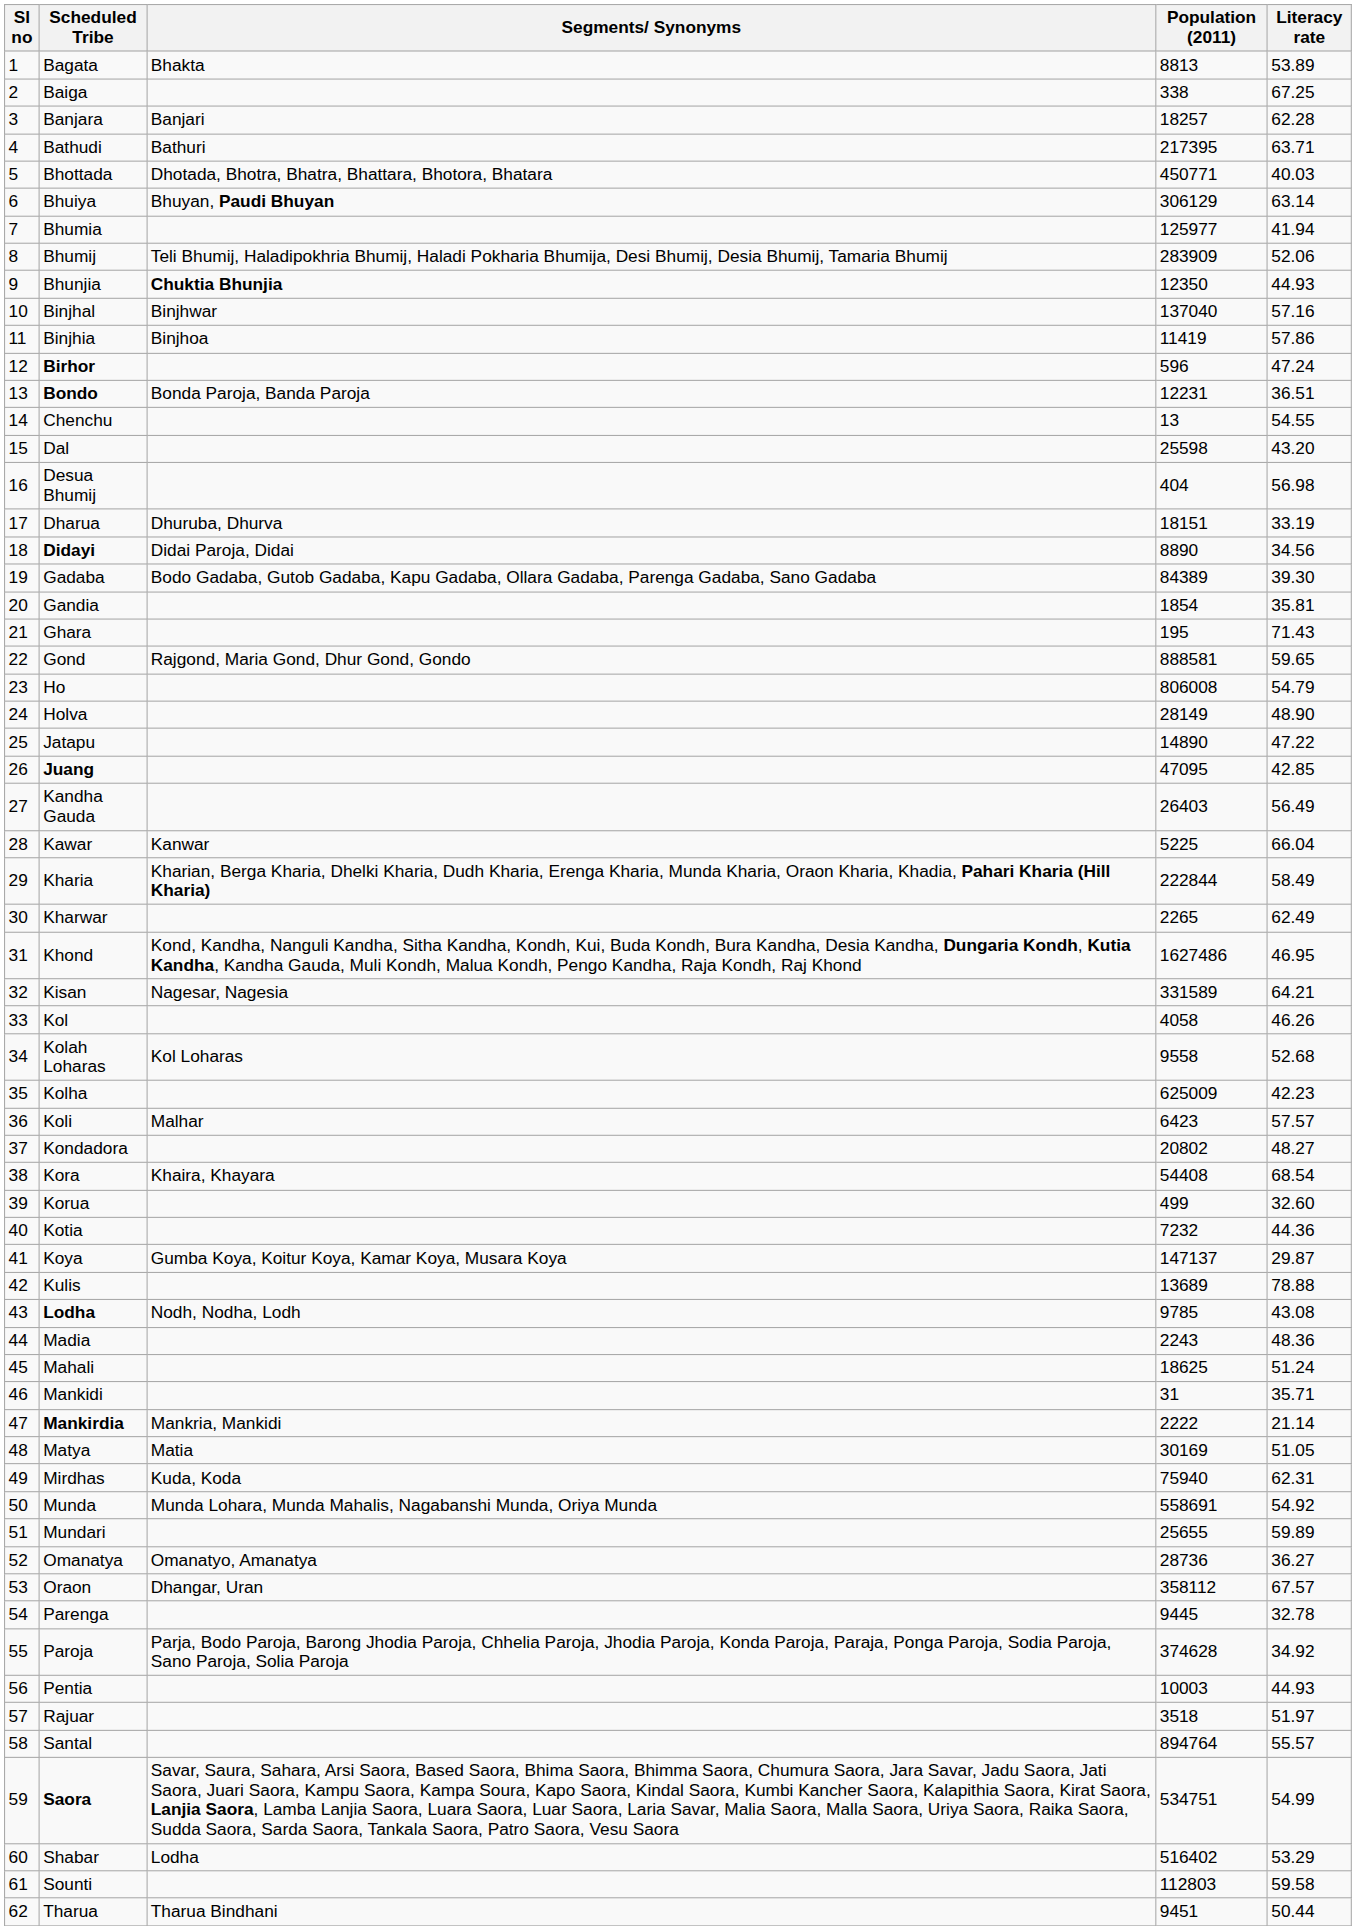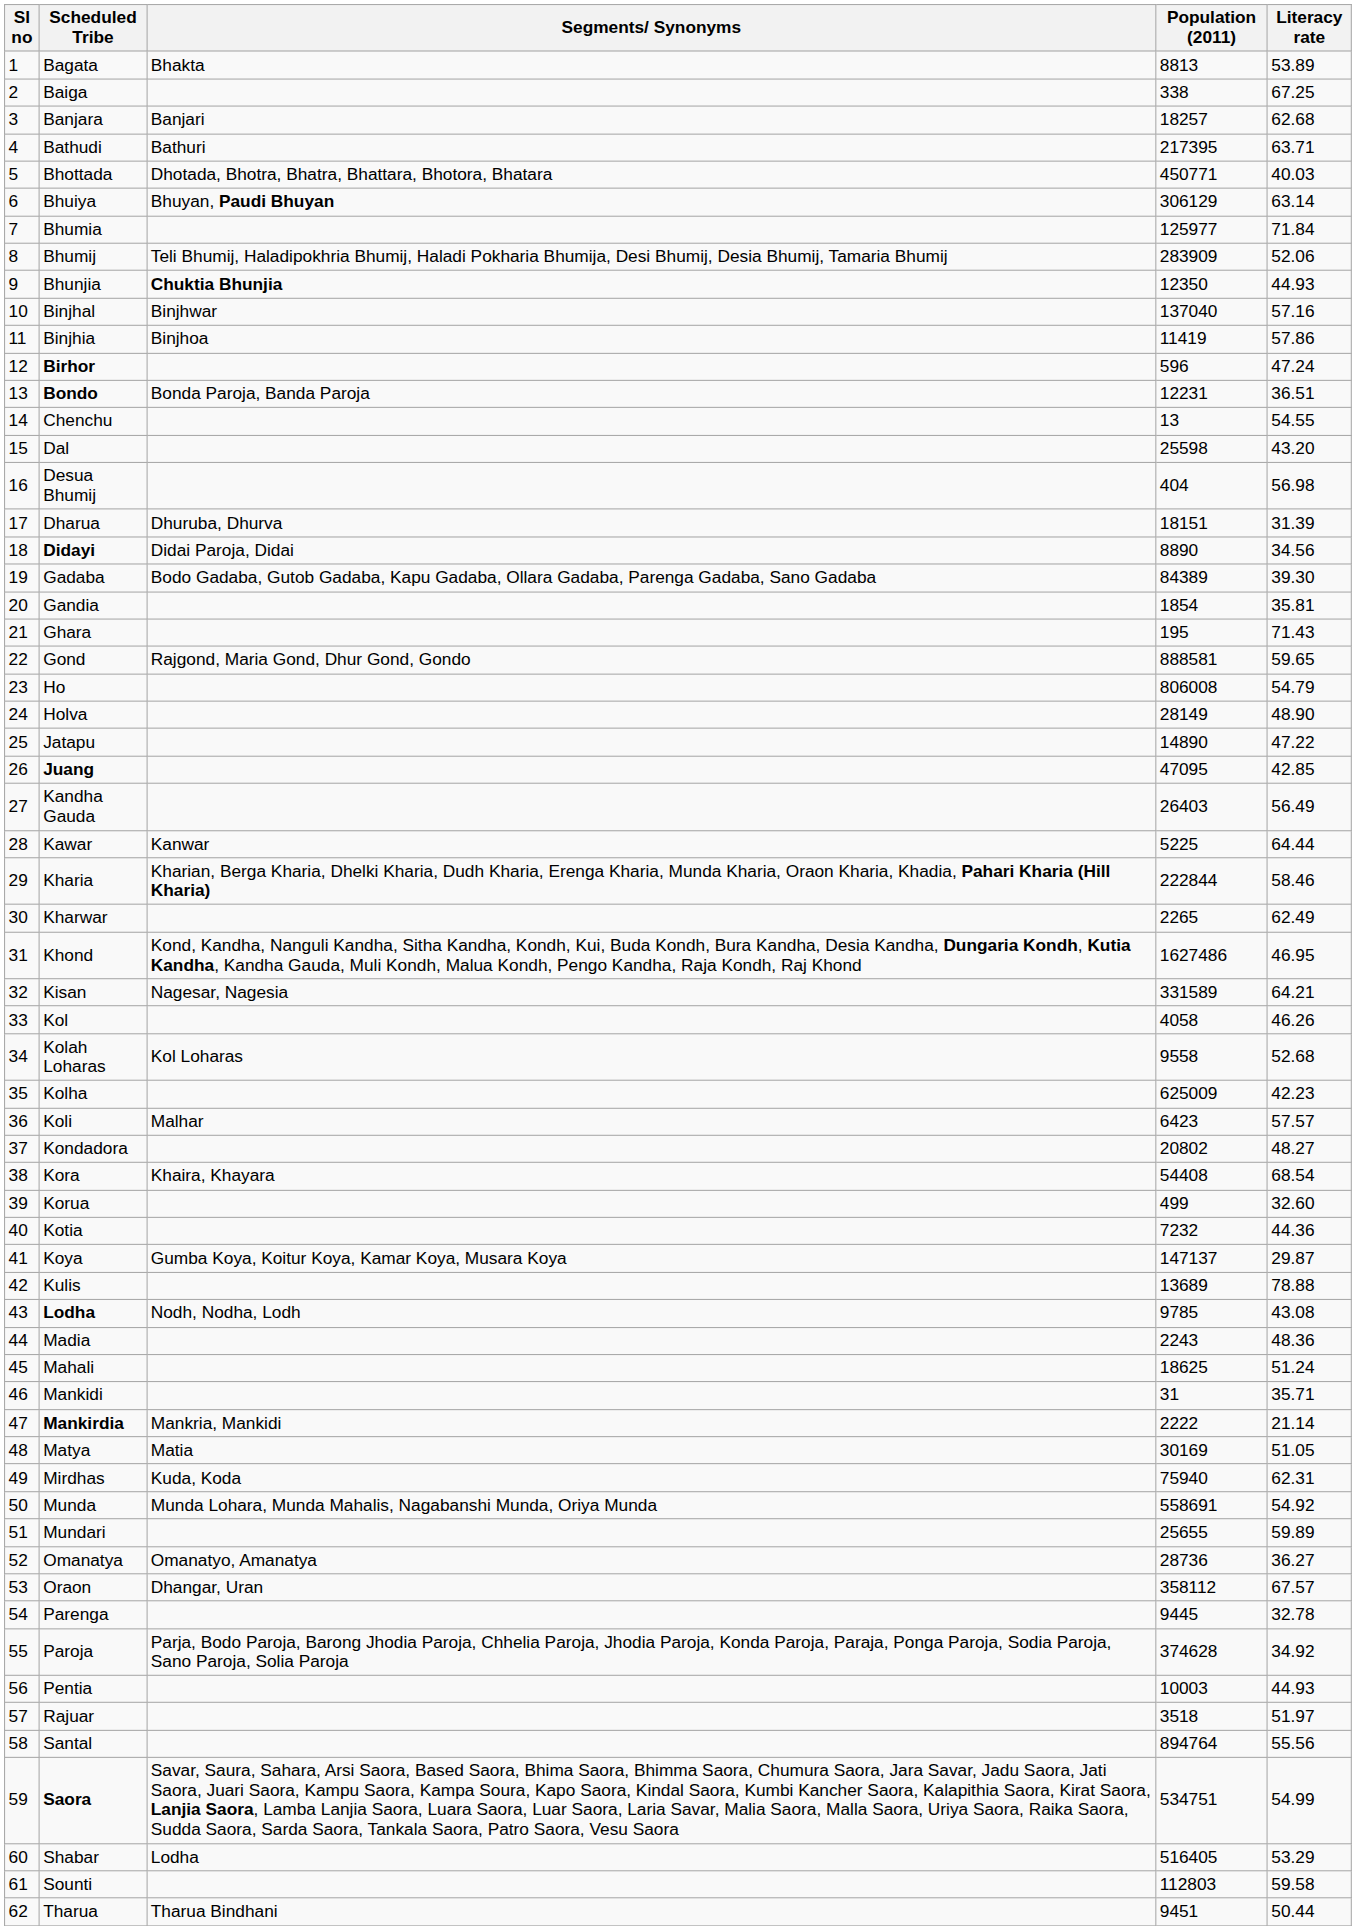 <table class="wikitable sortable">
 <tr>
 <th>Sl no</th>
 <th>Scheduled Tribe</th>
 <th>Segments/ Synonyms</th>
 <th>Population (2011)</th>
 <th>Literacy rate</th>
 </tr>
 <tr>
 <td>1</td>
 <td>Bagata</td>
 <td>Bhakta</td>
 <td>8813</td>
 <td>53.89</td>
 </tr>
 <tr>
 <td>2</td>
 <td>Baiga</td>
 <td></td>
 <td>338</td>
 <td>67.25</td>
 </tr>
 <tr>
 <td>3</td>
 <td>Banjara</td>
 <td>Banjari</td>
 <td>18257</td>
-<td>62.28</td>
+<td>62.68</td>
 </tr>
 <tr>
 <td>4</td>
 <td>Bathudi</td>
 <td>Bathuri</td>
 <td>217395</td>
 <td>63.71</td>
 </tr>
 <tr>
 <td>5</td>
 <td>Bhottada</td>
 <td>Dhotada, Bhotra, Bhatra, Bhattara, Bhotora, Bhatara</td>
 <td>450771</td>
 <td>40.03</td>
 </tr>
 <tr>
 <td>6</td>
 <td>Bhuiya</td>
 <td>Bhuyan, <strong>Paudi Bhuyan</strong></td>
 <td>306129</td>
 <td>63.14</td>
 </tr>
 <tr>
 <td>7</td>
 <td>Bhumia</td>
 <td></td>
 <td>125977</td>
-<td>41.94</td>
+<td>71.84</td>
 </tr>
 <tr>
 <td>8</td>
 <td>Bhumij</td>
 <td>Teli Bhumij, Haladipokhria Bhumij, Haladi Pokharia Bhumija, Desi Bhumij, Desia Bhumij, Tamaria Bhumij</td>
 <td>283909</td>
 <td>52.06</td>
 </tr>
 <tr>
 <td>9</td>
 <td>Bhunjia</td>
 <td><strong>Chuktia Bhunjia</strong></td>
 <td>12350</td>
 <td>44.93</td>
 </tr>
 <tr>
 <td>10</td>
 <td>Binjhal</td>
 <td>Binjhwar</td>
 <td>137040</td>
 <td>57.16</td>
 </tr>
 <tr>
 <td>11</td>
 <td>Binjhia</td>
 <td>Binjhoa</td>
 <td>11419</td>
 <td>57.86</td>
 </tr>
 <tr>
 <td>12</td>
 <td><strong>Birhor</strong></td>
 <td></td>
 <td>596</td>
 <td>47.24</td>
 </tr>
 <tr>
 <td>13</td>
 <td><strong>Bondo</strong></td>
 <td>Bonda Paroja, Banda Paroja</td>
 <td>12231</td>
 <td>36.51</td>
 </tr>
 <tr>
 <td>14</td>
 <td>Chenchu</td>
 <td></td>
 <td>13</td>
 <td>54.55</td>
 </tr>
 <tr>
 <td>15</td>
 <td>Dal</td>
 <td></td>
 <td>25598</td>
 <td>43.20</td>
 </tr>
 <tr>
 <td>16</td>
 <td>Desua Bhumij</td>
 <td></td>
 <td>404</td>
 <td>56.98</td>
 </tr>
 <tr>
 <td>17</td>
 <td>Dharua</td>
 <td>Dhuruba, Dhurva</td>
 <td>18151</td>
-<td>33.19</td>
+<td>31.39</td>
 </tr>
 <tr>
 <td>18</td>
 <td><strong>Didayi</strong></td>
 <td>Didai Paroja, Didai</td>
 <td>8890</td>
 <td>34.56</td>
 </tr>
 <tr>
 <td>19</td>
 <td>Gadaba</td>
 <td>Bodo Gadaba, Gutob Gadaba, Kapu Gadaba, Ollara Gadaba, Parenga Gadaba, Sano Gadaba</td>
 <td>84389</td>
 <td>39.30</td>
 </tr>
 <tr>
 <td>20</td>
 <td>Gandia</td>
 <td></td>
 <td>1854</td>
 <td>35.81</td>
 </tr>
 <tr>
 <td>21</td>
 <td>Ghara</td>
 <td></td>
 <td>195</td>
 <td>71.43</td>
 </tr>
 <tr>
 <td>22</td>
 <td>Gond</td>
 <td>Rajgond, Maria Gond, Dhur Gond, Gondo</td>
 <td>888581</td>
 <td>59.65</td>
 </tr>
 <tr>
 <td>23</td>
 <td>Ho</td>
 <td></td>
 <td>806008</td>
 <td>54.79</td>
 </tr>
 <tr>
 <td>24</td>
 <td>Holva</td>
 <td></td>
 <td>28149</td>
 <td>48.90</td>
 </tr>
 <tr>
 <td>25</td>
 <td>Jatapu</td>
 <td></td>
 <td>14890</td>
 <td>47.22</td>
 </tr>
 <tr>
 <td>26</td>
 <td><strong>Juang</strong></td>
 <td></td>
 <td>47095</td>
 <td>42.85</td>
 </tr>
 <tr>
 <td>27</td>
 <td>Kandha Gauda</td>
 <td></td>
 <td>26403</td>
 <td>56.49</td>
 </tr>
 <tr>
 <td>28</td>
 <td>Kawar</td>
 <td>Kanwar</td>
 <td>5225</td>
-<td>66.04</td>
+<td>64.44</td>
 </tr>
 <tr>
 <td>29</td>
 <td>Kharia</td>
 <td>Kharian, Berga Kharia, Dhelki Kharia, Dudh Kharia, Erenga Kharia, Munda Kharia, Oraon Kharia, Khadia, <strong>Pahari Kharia (Hill Kharia)</strong></td>
 <td>222844</td>
-<td>58.49</td>
+<td>58.46</td>
 </tr>
 <tr>
 <td>30</td>
 <td>Kharwar</td>
 <td></td>
 <td>2265</td>
 <td>62.49</td>
 </tr>
 <tr>
 <td>31</td>
 <td>Khond</td>
 <td>Kond, Kandha, Nanguli Kandha, Sitha Kandha, Kondh, Kui, Buda Kondh, Bura Kandha, Desia Kandha, <strong>Dungaria Kondh</strong>,  <strong>Kutia Kandha</strong>,  Kandha Gauda,   Muli Kondh, Malua Kondh,  Pengo Kandha,  Raja Kondh,  Raj Khond</td>
 <td>1627486</td>
 <td>46.95</td>
 </tr>
 <tr>
 <td>32</td>
 <td>Kisan</td>
 <td>Nagesar, Nagesia</td>
 <td>331589</td>
 <td>64.21</td>
 </tr>
 <tr>
 <td>33</td>
 <td>Kol</td>
 <td></td>
 <td>4058</td>
 <td>46.26</td>
 </tr>
 <tr>
 <td>34</td>
 <td>Kolah Loharas</td>
 <td>Kol Loharas</td>
 <td>9558</td>
 <td>52.68</td>
 </tr>
 <tr>
 <td>35</td>
 <td>Kolha</td>
 <td></td>
 <td>625009</td>
 <td>42.23</td>
 </tr>
 <tr>
 <td>36</td>
 <td>Koli</td>
 <td>Malhar</td>
 <td>6423</td>
 <td>57.57</td>
 </tr>
 <tr>
 <td>37</td>
 <td>Kondadora</td>
 <td></td>
 <td>20802</td>
 <td>48.27</td>
 </tr>
 <tr>
 <td>38</td>
 <td>Kora</td>
 <td>Khaira, Khayara</td>
 <td>54408</td>
 <td>68.54</td>
 </tr>
 <tr>
 <td>39</td>
 <td>Korua</td>
 <td></td>
 <td>499</td>
 <td>32.60</td>
 </tr>
 <tr>
 <td>40</td>
 <td>Kotia</td>
 <td></td>
 <td>7232</td>
 <td>44.36</td>
 </tr>
 <tr>
 <td>41</td>
 <td>Koya</td>
 <td>Gumba Koya, Koitur Koya, Kamar Koya, Musara Koya</td>
 <td>147137</td>
 <td>29.87</td>
 </tr>
 <tr>
 <td>42</td>
 <td>Kulis</td>
 <td></td>
 <td>13689</td>
 <td>78.88</td>
 </tr>
 <tr>
 <td>43</td>
 <td><strong>Lodha</strong></td>
 <td>Nodh, Nodha, Lodh</td>
 <td>9785</td>
 <td>43.08</td>
 </tr>
 <tr>
 <td>44</td>
 <td>Madia</td>
 <td></td>
 <td>2243</td>
 <td>48.36</td>
 </tr>
 <tr>
 <td>45</td>
 <td>Mahali</td>
 <td></td>
 <td>18625</td>
 <td>51.24</td>
 </tr>
 <tr>
 <td>46</td>
 <td>Mankidi</td>
 <td></td>
 <td>31</td>
 <td>35.71</td>
 </tr>
 <tr>
 <td>47</td>
 <td><strong>Mankirdia</strong></td>
 <td>Mankria, Mankidi</td>
 <td>2222</td>
 <td>21.14</td>
 </tr>
 <tr>
 <td>48</td>
 <td>Matya</td>
 <td>Matia</td>
 <td>30169</td>
 <td>51.05</td>
 </tr>
 <tr>
 <td>49</td>
 <td>Mirdhas</td>
 <td>Kuda, Koda</td>
 <td>75940</td>
 <td>62.31</td>
 </tr>
 <tr>
 <td>50</td>
 <td>Munda</td>
 <td>Munda Lohara, Munda Mahalis, Nagabanshi Munda, Oriya Munda</td>
 <td>558691</td>
 <td>54.92</td>
 </tr>
 <tr>
 <td>51</td>
 <td>Mundari</td>
 <td></td>
 <td>25655</td>
 <td>59.89</td>
 </tr>
 <tr>
 <td>52</td>
 <td>Omanatya</td>
 <td>Omanatyo, Amanatya</td>
 <td>28736</td>
 <td>36.27</td>
 </tr>
 <tr>
 <td>53</td>
 <td>Oraon</td>
 <td>Dhangar, Uran</td>
 <td>358112</td>
 <td>67.57</td>
 </tr>
 <tr>
 <td>54</td>
 <td>Parenga</td>
 <td></td>
 <td>9445</td>
 <td>32.78</td>
 </tr>
 <tr>
 <td>55</td>
 <td>Paroja</td>
 <td>Parja, Bodo Paroja, Barong Jhodia Paroja, Chhelia Paroja, Jhodia Paroja, Konda Paroja, Paraja, Ponga Paroja, Sodia Paroja, Sano Paroja, Solia Paroja</td>
 <td>374628</td>
 <td>34.92</td>
 </tr>
 <tr>
 <td>56</td>
 <td>Pentia</td>
 <td></td>
 <td>10003</td>
 <td>44.93</td>
 </tr>
 <tr>
 <td>57</td>
 <td>Rajuar</td>
 <td></td>
 <td>3518</td>
 <td>51.97</td>
 </tr>
 <tr>
 <td>58</td>
 <td>Santal</td>
 <td></td>
 <td>894764</td>
-<td>55.57</td>
+<td>55.56</td>
 </tr>
 <tr>
 <td>59</td>
 <td><strong>Saora</strong></td>
 <td>Savar, Saura, Sahara, Arsi Saora, Based Saora, Bhima Saora, Bhimma Saora,  Chumura Saora,  Jara Savar,  Jadu Saora, Jati Saora,  Juari Saora, Kampu Saora, Kampa Soura, Kapo Saora, Kindal Saora,   Kumbi Kancher Saora, Kalapithia Saora, Kirat Saora, <strong>Lanjia Saora</strong>,   Lamba Lanjia Saora, Luara Saora, Luar Saora, Laria Savar, Malia Saora,  Malla Saora, Uriya Saora,  Raika Saora, Sudda Saora, Sarda Saora,   Tankala Saora, Patro Saora, Vesu Saora</td>
 <td>534751</td>
 <td>54.99</td>
 </tr>
 <tr>
 <td>60</td>
 <td>Shabar</td>
 <td>Lodha <br></td>
-<td>516402</td>
+<td>516405</td>
 <td>53.29</td>
 </tr>
 <tr>
 <td>61</td>
 <td>Sounti</td>
 <td></td>
 <td>112803</td>
 <td>59.58</td>
 </tr>
 <tr>
 <td>62</td>
 <td>Tharua</td>
 <td>Tharua Bindhani</td>
 <td>9451</td>
 <td>50.44</td>
 </tr>
 </table>
